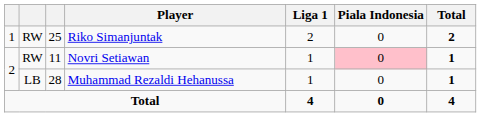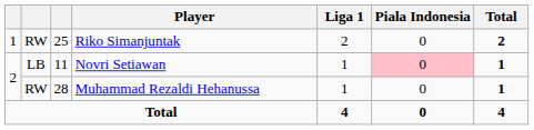 <table class="wikitable sortable" style="font-size: 95%; text-align: center;">
 <tr>
 <th width=10></th>
 <th width=10></th>
 <th width=10></th>
 <th width=250>Player</th>
 <th width=50>Liga 1</th>
 <th>Piala Indonesia</th>
 <th width=50>Total</th>
 </tr>
 <tr>
 <td>1</td>
 <td>RW</td>
 <td>25</td>
 <td align=left> <a href='#'>Riko Simanjuntak</a></td>
 <td>2</td>
 <td>0</td>
 <td><strong>2</strong></td>
 </tr>
 <tr>
 <td rowspan=2>2</td>
-<td>RW</td>
+<td>LB</td>
 <td>11</td>
 <td align=left> <a href='#'>Novri Setiawan</a></td>
 <td>1</td>
 <td style="background: pink;">0</td>
 <td><strong>1</strong></td>
 </tr>
 <tr>
-<td>LB</td>
+<td>RW</td>
 <td>28</td>
 <td align=left> <a href='#'>Muhammad Rezaldi Hehanussa</a></td>
 <td>1</td>
 <td>0</td>
 <td><strong>1</strong></td>
 </tr>
 <tr class="sortbottom">
 <td colspan=4><strong>Total</strong></td>
 <td><strong>4</strong></td>
 <td><strong>0</strong></td>
 <td><strong>4</strong></td>
 </tr>
 </table>
